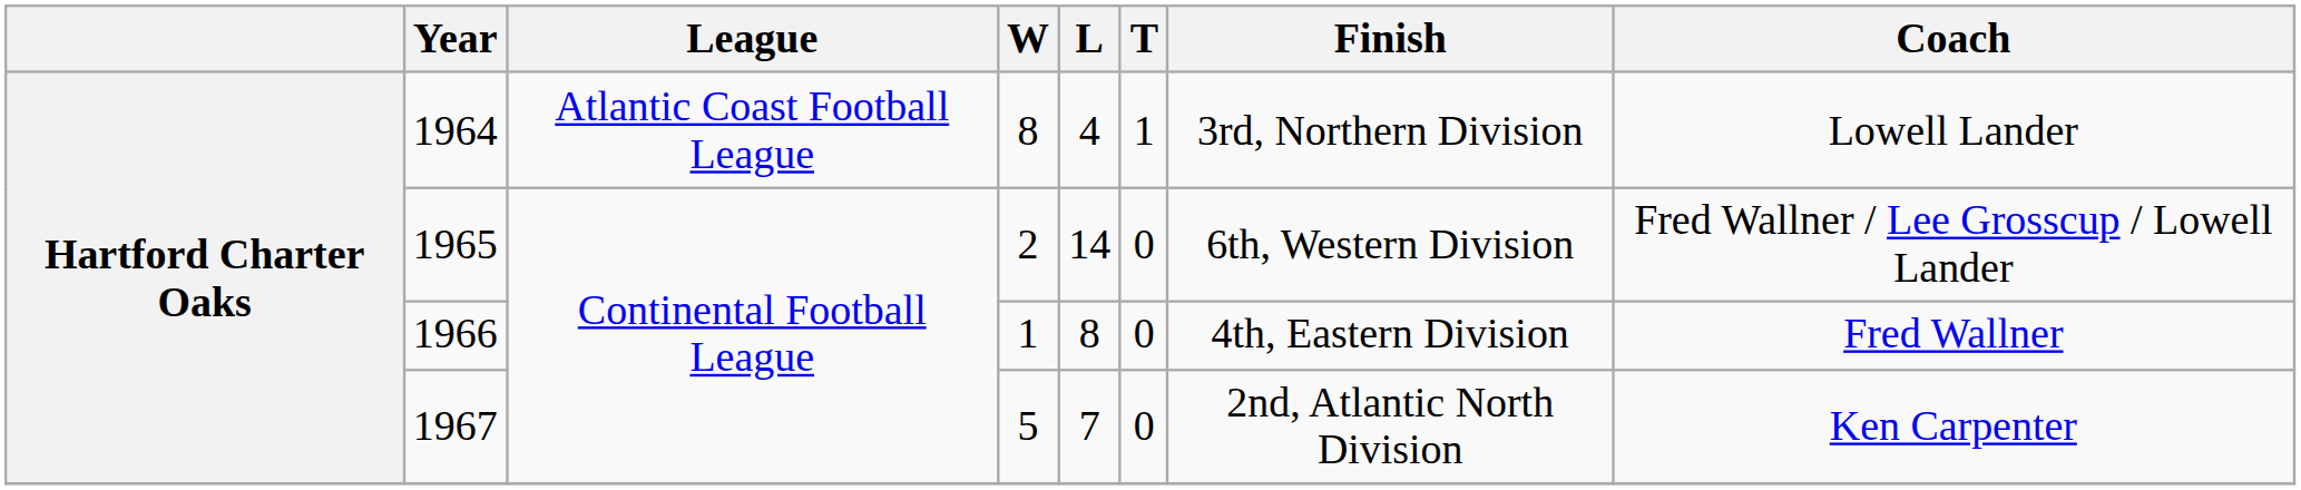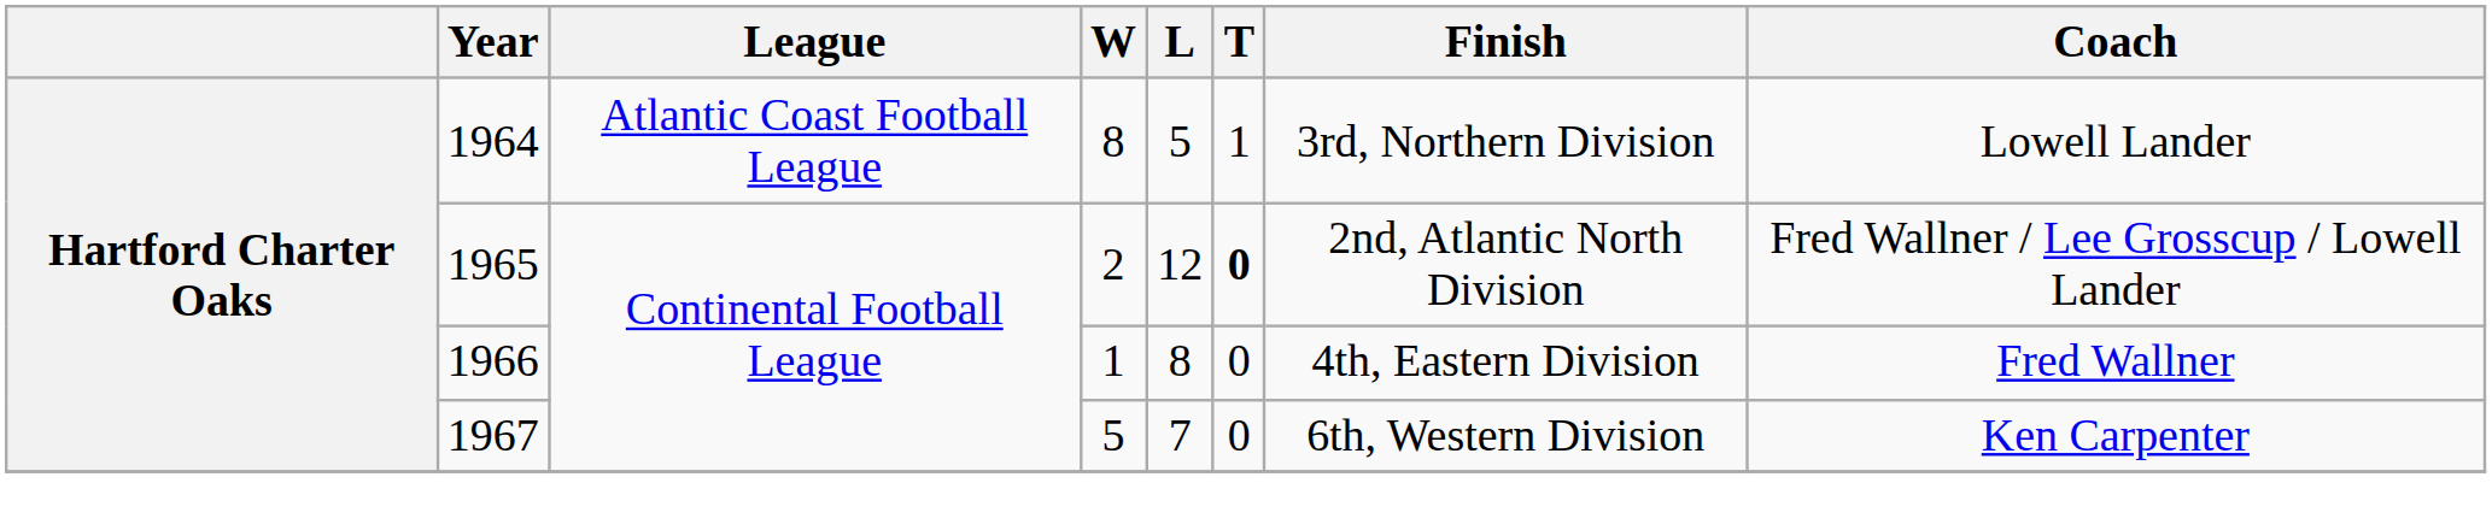 <table class="wikitable" style="text-align:center">
 <tr>
 <th></th>
 <th>Year</th>
 <th>League</th>
 <th>W</th>
 <th>L</th>
 <th>T</th>
 <th>Finish</th>
 <th>Coach</th>
 </tr>
 <tr>
 <th rowspan=4>Hartford Charter Oaks</th>
 <td>1964</td>
 <td><a href='#'>Atlantic Coast Football League</a></td>
 <td>8</td>
-<td>4</td>
+<td>5</td>
 <td>1</td>
 <td>3rd, Northern Division</td>
 <td>Lowell Lander</td>
 </tr>
 <tr>
 <td>1965</td>
 <td rowspan=3><a href='#'>Continental Football League</a></td>
 <td>2</td>
-<td>14</td>
-<td>0</td>
-<td>6th, Western Division</td>
+<td>12</td>
+<td><strong>0</strong></td>
+<td>2nd, Atlantic North Division</td>
 <td>Fred Wallner / <a href='#'>Lee Grosscup</a> / Lowell Lander</td>
 </tr>
 <tr>
 <td>1966</td>
 <td>1</td>
 <td>8</td>
 <td>0</td>
 <td>4th, Eastern Division</td>
 <td><a href='#'>Fred Wallner</a></td>
 </tr>
 <tr>
 <td>1967</td>
 <td>5</td>
 <td>7</td>
 <td>0</td>
-<td>2nd, Atlantic North Division</td>
+<td>6th, Western Division</td>
 <td><a href='#'>Ken Carpenter</a></td>
 </tr>
 <tr>
 </tr>
 </table>
